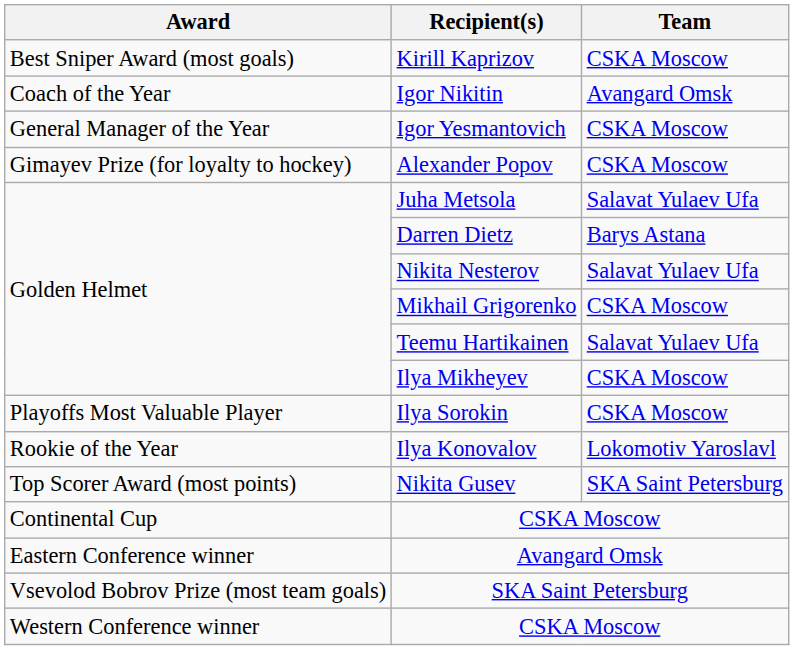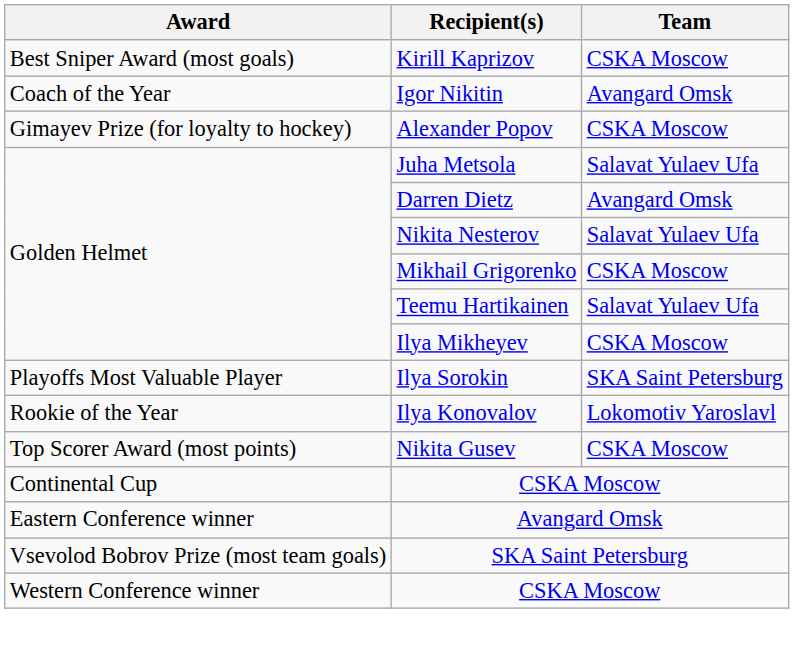 <table class="wikitable" style="text-align:left;">
 <tr>
 <th>Award</th>
 <th>Recipient(s)</th>
 <th>Team</th>
 </tr>
 <tr>
 <td scope=row>Best Sniper Award (most goals)</td>
 <td> <a href='#'>Kirill Kaprizov</a></td>
 <td> <a href='#'>CSKA Moscow</a></td>
 </tr>
 <tr>
 <td scope=row>Coach of the Year</td>
 <td> <a href='#'>Igor Nikitin</a></td>
 <td> <a href='#'>Avangard Omsk</a></td>
 </tr>
 <tr>
-<td scope=row>General Manager of the Year</td>
-<td> <a href='#'>Igor Yesmantovich</a></td>
-<td> <a href='#'>CSKA Moscow</a></td>
-</tr>
-<tr>
 <td scope=row>Gimayev Prize (for loyalty to hockey)</td>
 <td> <a href='#'>Alexander Popov</a></td>
 <td> <a href='#'>CSKA Moscow</a></td>
 </tr>
 <tr>
 <td scope=row rowspan=6>Golden Helmet</td>
 <td> <a href='#'>Juha Metsola</a></td>
 <td> <a href='#'>Salavat Yulaev Ufa</a></td>
 </tr>
 <tr>
 <td> <a href='#'>Darren Dietz</a></td>
-<td> <a href='#'>Barys Astana</a></td>
+<td> <a href='#'>Avangard Omsk</a></td>
 </tr>
 <tr>
 <td> <a href='#'>Nikita Nesterov</a></td>
 <td> <a href='#'>Salavat Yulaev Ufa</a></td>
 </tr>
 <tr>
 <td> <a href='#'>Mikhail Grigorenko</a></td>
 <td> <a href='#'>CSKA Moscow</a></td>
 </tr>
 <tr>
 <td> <a href='#'>Teemu Hartikainen</a></td>
 <td> <a href='#'>Salavat Yulaev Ufa</a></td>
 </tr>
 <tr>
 <td> <a href='#'>Ilya Mikheyev</a></td>
 <td> <a href='#'>CSKA Moscow</a></td>
 </tr>
 <tr>
 <td scope=row>Playoffs Most Valuable Player</td>
 <td> <a href='#'>Ilya Sorokin</a></td>
-<td> <a href='#'>CSKA Moscow</a></td>
+<td> <a href='#'>SKA Saint Petersburg</a></td>
 </tr>
 <tr>
 <td scope=row>Rookie of the Year</td>
 <td> <a href='#'>Ilya Konovalov</a></td>
 <td> <a href='#'>Lokomotiv Yaroslavl</a></td>
 </tr>
 <tr>
 <td scope=row>Top Scorer Award (most points)</td>
 <td> <a href='#'>Nikita Gusev</a></td>
-<td> <a href='#'>SKA Saint Petersburg</a></td>
+<td> <a href='#'>CSKA Moscow</a></td>
 </tr>
 <tr>
 <td scope=row>Continental Cup</td>
 <td colspan=2 align=center> <a href='#'>CSKA Moscow</a></td>
 </tr>
 <tr>
 <td scope=row>Eastern Conference winner</td>
 <td colspan=2 align=center> <a href='#'>Avangard Omsk</a></td>
 </tr>
 <tr>
 <td scope=row>Vsevolod Bobrov Prize (most team goals)</td>
 <td colspan=2 align=center> <a href='#'>SKA Saint Petersburg</a></td>
 </tr>
 <tr>
 <td scope=row>Western Conference winner</td>
 <td colspan=2 align=center> <a href='#'>CSKA Moscow</a></td>
 </tr>
 </table>
